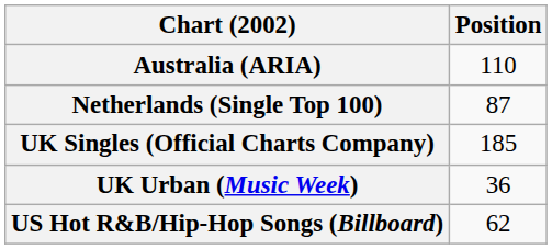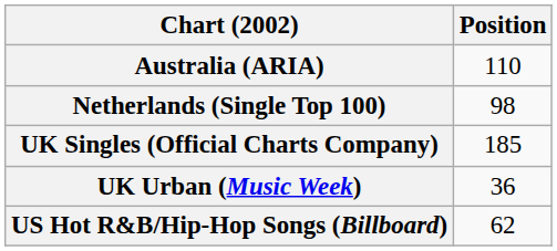 <table class="wikitable sortable plainrowheaders" style="text-align:center">
 <tr>
 <th scope="col">Chart (2002)</th>
 <th scope="col">Position</th>
 </tr>
 <tr>
 <th scope="row">Australia (ARIA)</th>
 <td>110</td>
 </tr>
 <tr>
 <th scope="row">Netherlands (Single Top 100)</th>
-<td>87</td>
+<td>98</td>
 </tr>
 <tr>
 <th scope="row">UK Singles (Official Charts Company)</th>
 <td>185</td>
 </tr>
 <tr>
 <th scope="row">UK Urban (<em><a href='#'>Music Week</a></em>)</th>
 <td>36</td>
 </tr>
 <tr>
 <th scope="row">US Hot R&B/Hip-Hop Songs (<em>Billboard</em>)</th>
 <td>62</td>
 </tr>
 </table>
